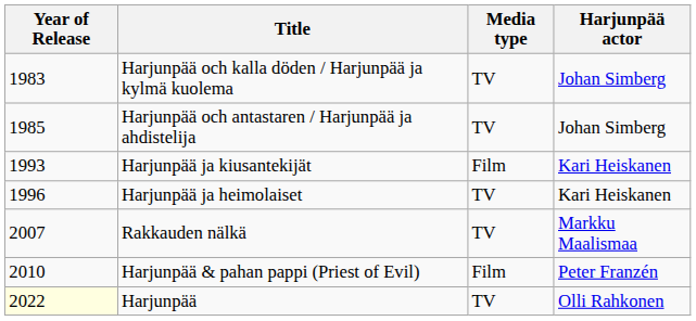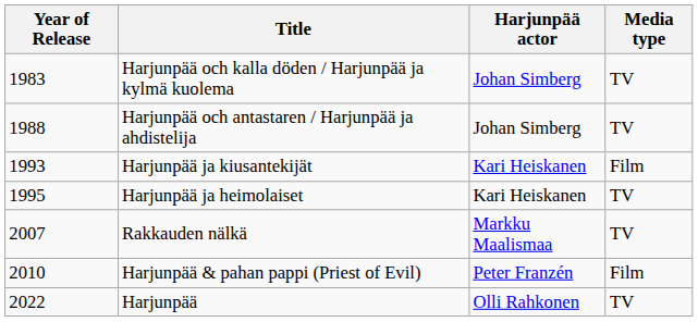 <table class="wikitable">
 <tr>
 <th>Year of Release</th>
 <th>Title</th>
+<th>Harjunpää actor</th>
 <th>Media type</th>
-<th>Harjunpää actor</th>
 </tr>
 <tr>
 <td>1983</td>
 <td>Harjunpää och kalla döden / Harjunpää ja kylmä kuolema</td>
+<td><a href='#'>Johan Simberg</a></td>
 <td>TV</td>
-<td><a href='#'>Johan Simberg</a></td>
 </tr>
 <tr>
-<td>1985</td>
+<td>1988</td>
 <td>Harjunpää och antastaren / Harjunpää ja ahdistelija</td>
+<td>Johan Simberg</td>
 <td>TV</td>
-<td>Johan Simberg</td>
 </tr>
 <tr>
 <td>1993</td>
 <td>Harjunpää ja kiusantekijät</td>
+<td><a href='#'>Kari Heiskanen</a></td>
 <td>Film</td>
-<td><a href='#'>Kari Heiskanen</a></td>
 </tr>
 <tr>
-<td>1996</td>
+<td>1995</td>
 <td>Harjunpää ja heimolaiset</td>
+<td>Kari Heiskanen</td>
 <td>TV</td>
-<td>Kari Heiskanen</td>
 </tr>
 <tr>
 <td>2007</td>
 <td>Rakkauden nälkä</td>
+<td><a href='#'>Markku Maalismaa</a></td>
 <td>TV</td>
-<td><a href='#'>Markku Maalismaa</a></td>
 </tr>
 <tr>
 <td>2010</td>
 <td>Harjunpää & pahan pappi (Priest of Evil)</td>
+<td><a href='#'>Peter Franzén</a></td>
 <td>Film</td>
-<td><a href='#'>Peter Franzén</a></td>
 </tr>
 <tr>
-<td style="background: lightyellow;">2022</td>
+<td>2022</td>
 <td>Harjunpää</td>
+<td><a href='#'>Olli Rahkonen</a></td>
 <td>TV</td>
-<td><a href='#'>Olli Rahkonen</a></td>
 </tr>
 </table>
